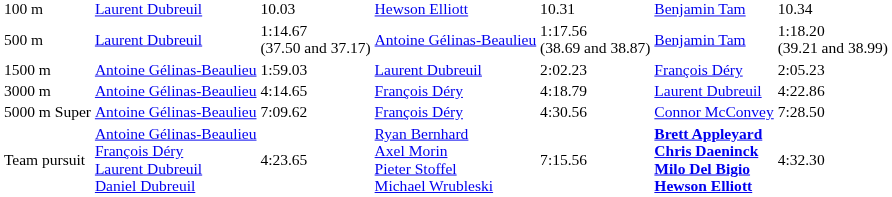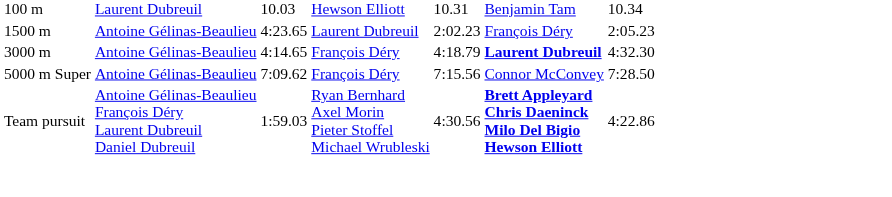 <table>
 <tr>
 <td>100 m</td>
 <td><a href='#'>Laurent Dubreuil</a><br></td>
 <td>10.03</td>
 <td><a href='#'>Hewson Elliott</a><br></td>
 <td>10.31</td>
 <td><a href='#'>Benjamin Tam</a><br></td>
 <td>10.34</td>
 </tr>
 <tr>
-<td>500 m</td>
-<td><a href='#'>Laurent Dubreuil</a><br></td>
-<td>1:14.67<br>(37.50 and 37.17)</td>
-<td><a href='#'>Antoine Gélinas-Beaulieu</a><br></td>
-<td>1:17.56<br>(38.69 and 38.87)</td>
-<td><a href='#'>Benjamin Tam</a><br></td>
-<td>1:18.20<br>(39.21 and 38.99)</td>
-</tr>
-<tr>
 <td>1500 m</td>
 <td><a href='#'>Antoine Gélinas-Beaulieu</a><br></td>
-<td>1:59.03</td>
+<td>4:23.65</td>
 <td><a href='#'>Laurent Dubreuil</a><br></td>
 <td>2:02.23</td>
 <td><a href='#'>François Déry</a><br></td>
 <td>2:05.23</td>
 </tr>
 <tr>
 <td>3000 m </td>
 <td><a href='#'>Antoine Gélinas-Beaulieu</a><br></td>
 <td>4:14.65</td>
 <td><a href='#'>François Déry</a><br></td>
 <td>4:18.79</td>
-<td><a href='#'>Laurent Dubreuil</a><br></td>
-<td>4:22.86</td>
+<td><strong><a href='#'>Laurent Dubreuil</a><br></strong></td>
+<td>4:32.30</td>
 </tr>
 <tr>
 <td>5000 m Super</td>
 <td><a href='#'>Antoine Gélinas-Beaulieu</a><br></td>
 <td>7:09.62</td>
 <td><a href='#'>François Déry</a><br></td>
-<td>4:30.56</td>
+<td>7:15.56</td>
 <td><a href='#'>Connor McConvey</a><br></td>
 <td>7:28.50</td>
 </tr>
 <tr>
 <td>Team pursuit</td>
 <td><a href='#'>Antoine Gélinas-Beaulieu</a><br><a href='#'>François Déry</a><br><a href='#'>Laurent Dubreuil</a><br><a href='#'>Daniel Dubreuil</a><br></td>
-<td>4:23.65</td>
+<td>1:59.03</td>
 <td><a href='#'>Ryan Bernhard</a><br><a href='#'>Axel Morin</a><br><a href='#'>Pieter Stoffel</a><br><a href='#'>Michael Wrubleski</a><br></td>
-<td>7:15.56</td>
+<td>4:30.56</td>
 <td><strong><a href='#'>Brett Appleyard</a><br><a href='#'>Chris Daeninck</a><br><a href='#'>Milo Del Bigio</a><br><a href='#'>Hewson Elliott</a><br></strong></td>
-<td>4:32.30</td>
+<td>4:22.86</td>
 </tr>
 </table>
